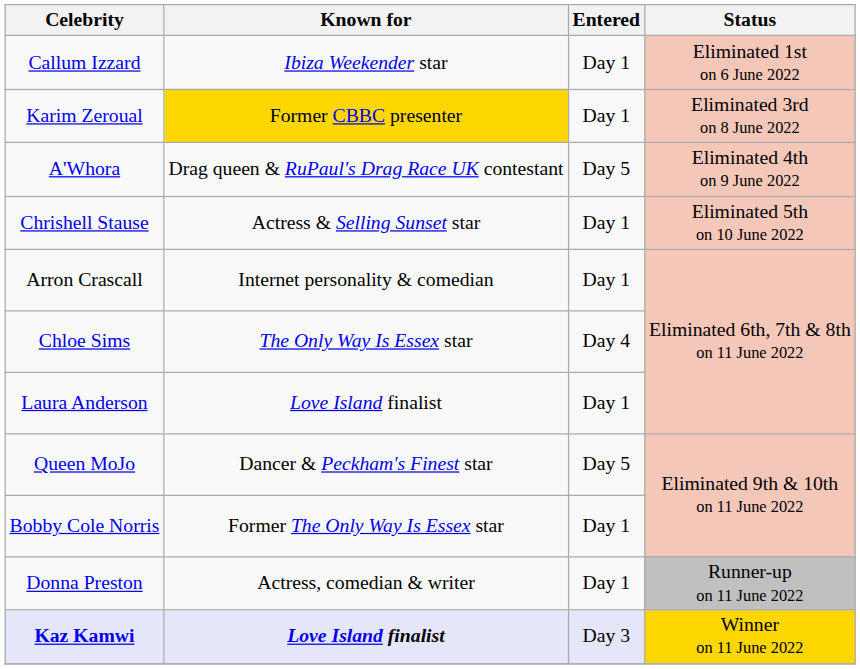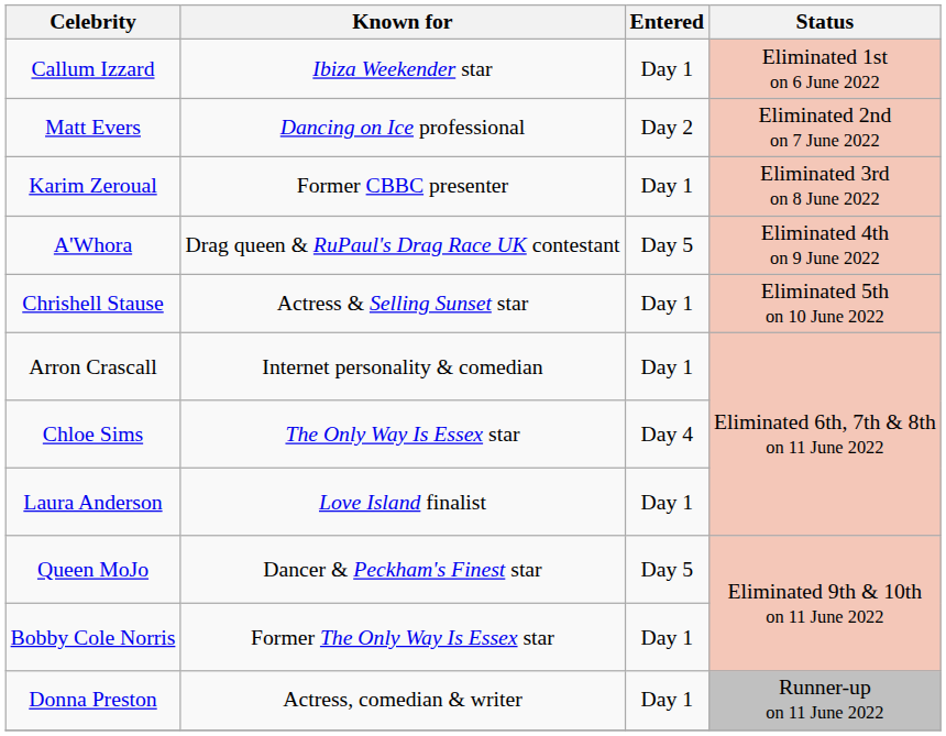 <table class="wikitable" style="margin: auto; text-align: center">
 <tr>
 <th>Celebrity</th>
 <th>Known for</th>
 <th>Entered</th>
 <th>Status</th>
 </tr>
 <tr>
 <td><a href='#'>Callum Izzard</a></td>
 <td><em><a href='#'>Ibiza Weekender</a></em> star</td>
 <td>Day 1</td>
 <td style="background:#f4c7b8">Eliminated 1st<br><small>on 6 June 2022</small></td>
 </tr>
 <tr>
+<td><a href='#'>Matt Evers</a></td>
+<td><em><a href='#'>Dancing on Ice</a></em> professional</td>
+<td>Day 2</td>
+<td style="background:#f4c7b8">Eliminated 2nd<br><small>on 7 June 2022</small></td>
+</tr>
+<tr>
 <td><a href='#'>Karim Zeroual</a></td>
-<td style="background: gold;">Former <a href='#'>CBBC</a> presenter</td>
+<td>Former <a href='#'>CBBC</a> presenter</td>
 <td>Day 1</td>
 <td style="background:#f4c7b8">Eliminated 3rd<br><small>on 8 June 2022</small></td>
 </tr>
 <tr>
 <td><a href='#'>A'Whora</a></td>
 <td>Drag queen & <em><a href='#'>RuPaul's Drag Race UK</a></em> contestant</td>
 <td>Day 5</td>
 <td style="background:#f4c7b8">Eliminated 4th<br><small>on 9 June 2022</small></td>
 </tr>
 <tr>
 <td><a href='#'>Chrishell Stause</a></td>
 <td>Actress & <em><a href='#'>Selling Sunset</a></em> star</td>
 <td>Day 1</td>
 <td style="background:#f4c7b8">Eliminated 5th<br><small>on 10 June 2022</small></td>
 </tr>
 <tr style="height:50px">
 <td>Arron Crascall</td>
 <td>Internet personality & comedian</td>
 <td>Day 1</td>
 <td rowspan="3" style="background:#f4c7b8">Eliminated 6th, 7th & 8th<br><small>on 11 June 2022</small></td>
 </tr>
 <tr style="height:50px">
 <td><a href='#'>Chloe Sims</a></td>
 <td><em><a href='#'>The Only Way Is Essex</a></em> star</td>
 <td>Day 4</td>
 </tr>
 <tr style="height:50px">
 <td><a href='#'>Laura Anderson</a></td>
 <td><em><a href='#'>Love Island</a></em> finalist</td>
 <td>Day 1</td>
 </tr>
 <tr style="height:50px">
 <td><a href='#'>Queen MoJo</a></td>
 <td>Dancer & <em><a href='#'>Peckham's Finest</a></em> star</td>
 <td>Day 5</td>
 <td rowspan="2" style="background:#f4c7b8">Eliminated 9th & 10th<br><small>on 11 June 2022</small></td>
 </tr>
 <tr style="height:50px">
 <td><a href='#'>Bobby Cole Norris</a></td>
 <td>Former <em><a href='#'>The Only Way Is Essex</a></em> star</td>
 <td>Day 1</td>
 </tr>
 <tr>
 <td><a href='#'>Donna Preston</a></td>
 <td>Actress, comedian & writer</td>
 <td>Day 1</td>
 <td style="background:silver">Runner-up<br><small>on 11 June 2022</small></td>
 </tr>
 <tr>
-<td style="background:lavender"><strong><a href='#'>Kaz Kamwi</a></strong></td>
-<td style="background:lavender"><strong><em><a href='#'>Love Island</a><em> finalist<strong></td>
-<td style="background:lavender"></strong>Day 3<strong></td>
-<td style="background:gold"></strong>Winner<br><small>on 11 June 2022</small><strong></td>
-</tr>
-<tr>
 </tr>
 </table>
